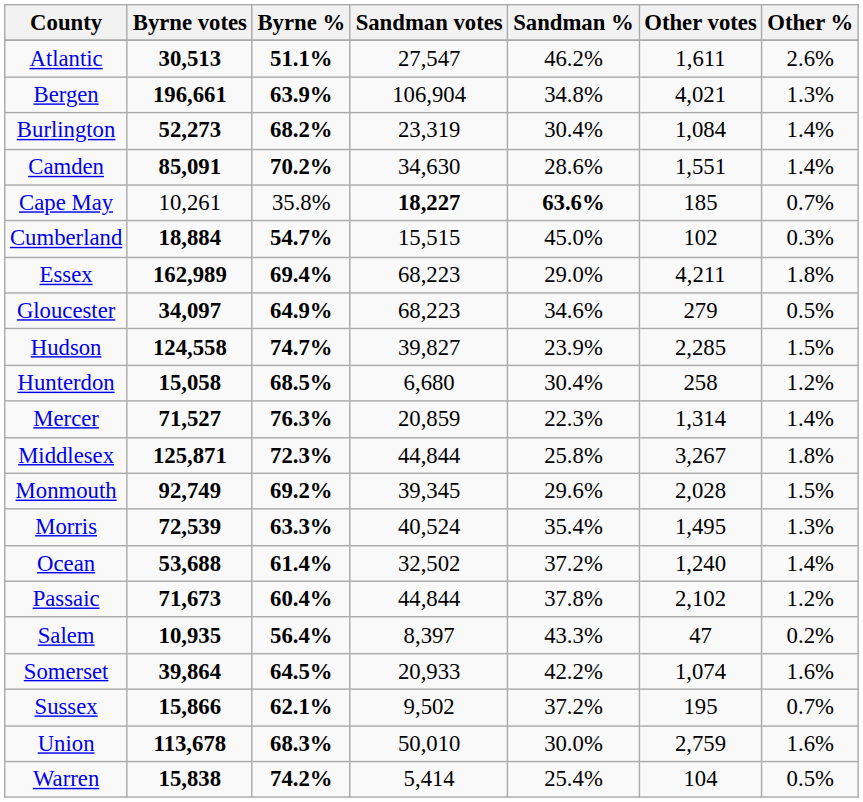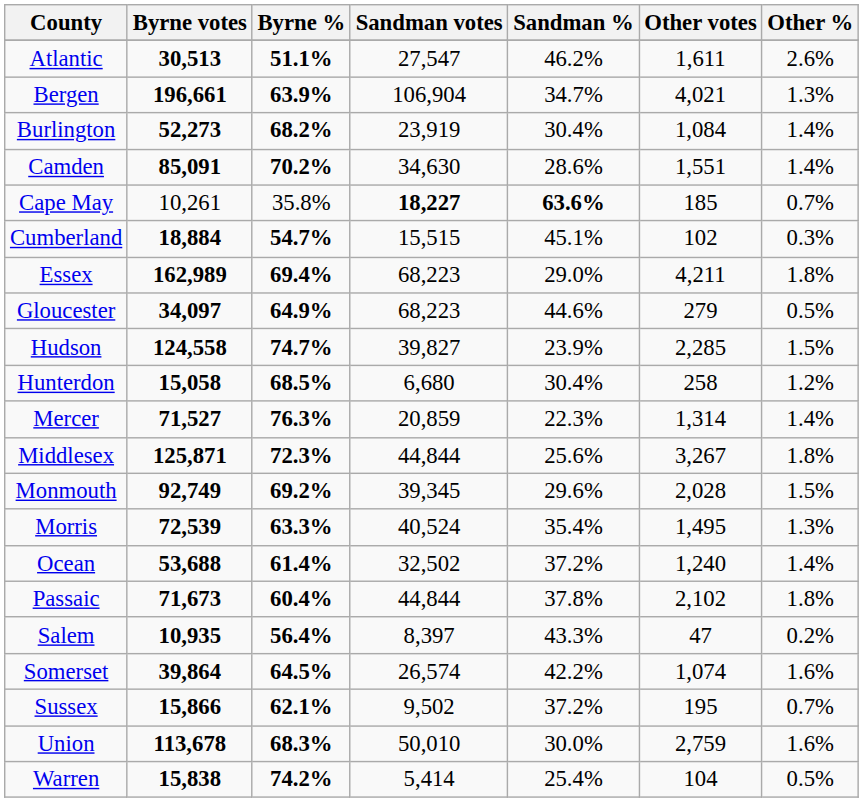 <table class="wikitable sortable" style="text-align:center">
 <tr>
 <th>County</th>
 <th>Byrne votes</th>
 <th>Byrne %</th>
 <th>Sandman votes</th>
 <th>Sandman %</th>
 <th>Other votes</th>
 <th>Other %</th>
 </tr>
 <tr>
 </tr>
 <tr>
 <td align="center" ><a href='#'>Atlantic</a></td>
 <td><strong>30,513</strong></td>
 <td><strong>51.1%</strong></td>
 <td>27,547</td>
 <td>46.2%</td>
 <td>1,611</td>
 <td>2.6%</td>
 </tr>
 <tr>
 <td align="center" ><a href='#'>Bergen</a></td>
 <td><strong>196,661</strong></td>
 <td><strong>63.9%</strong></td>
 <td>106,904</td>
-<td>34.8%</td>
+<td>34.7%</td>
 <td>4,021</td>
 <td>1.3%</td>
 </tr>
 <tr>
 <td align="center" ><a href='#'>Burlington</a></td>
 <td><strong>52,273</strong></td>
 <td><strong>68.2%</strong></td>
-<td>23,319</td>
+<td>23,919</td>
 <td>30.4%</td>
 <td>1,084</td>
 <td>1.4%</td>
 </tr>
 <tr>
 <td align="center" ><a href='#'>Camden</a></td>
 <td><strong>85,091</strong></td>
 <td><strong>70.2%</strong></td>
 <td>34,630</td>
 <td>28.6%</td>
 <td>1,551</td>
 <td>1.4%</td>
 </tr>
 <tr>
 <td align="center" ><a href='#'>Cape May</a></td>
 <td>10,261</td>
 <td>35.8%</td>
 <td><strong>18,227</strong></td>
 <td><strong>63.6%</strong></td>
 <td>185</td>
 <td>0.7%</td>
 </tr>
 <tr>
 <td align="center" ><a href='#'>Cumberland</a></td>
 <td><strong>18,884</strong></td>
 <td><strong>54.7%</strong></td>
 <td>15,515</td>
-<td>45.0%</td>
+<td>45.1%</td>
 <td>102</td>
 <td>0.3%</td>
 </tr>
 <tr>
 <td align="center" ><a href='#'>Essex</a></td>
 <td><strong>162,989</strong></td>
 <td><strong>69.4%</strong></td>
 <td>68,223</td>
 <td>29.0%</td>
 <td>4,211</td>
 <td>1.8%</td>
 </tr>
 <tr>
 <td align="center" ><a href='#'>Gloucester</a></td>
 <td><strong>34,097</strong></td>
 <td><strong>64.9%</strong></td>
 <td>68,223</td>
-<td>34.6%</td>
+<td>44.6%</td>
 <td>279</td>
 <td>0.5%</td>
 </tr>
 <tr>
 <td align="center" ><a href='#'>Hudson</a></td>
 <td><strong>124,558</strong></td>
 <td><strong>74.7%</strong></td>
 <td>39,827</td>
 <td>23.9%</td>
 <td>2,285</td>
 <td>1.5%</td>
 </tr>
 <tr>
 <td align="center" ><a href='#'>Hunterdon</a></td>
 <td><strong>15,058</strong></td>
 <td><strong>68.5%</strong></td>
 <td>6,680</td>
 <td>30.4%</td>
 <td>258</td>
 <td>1.2%</td>
 </tr>
 <tr>
 <td align="center" ><a href='#'>Mercer</a></td>
 <td><strong>71,527</strong></td>
 <td><strong>76.3%</strong></td>
 <td>20,859</td>
 <td>22.3%</td>
 <td>1,314</td>
 <td>1.4%</td>
 </tr>
 <tr>
 <td align="center" ><a href='#'>Middlesex</a></td>
 <td><strong>125,871</strong></td>
 <td><strong>72.3%</strong></td>
 <td>44,844</td>
-<td>25.8%</td>
+<td>25.6%</td>
 <td>3,267</td>
 <td>1.8%</td>
 </tr>
 <tr>
 <td align="center" ><a href='#'>Monmouth</a></td>
 <td><strong>92,749</strong></td>
 <td><strong>69.2%</strong></td>
 <td>39,345</td>
 <td>29.6%</td>
 <td>2,028</td>
 <td>1.5%</td>
 </tr>
 <tr>
 <td align="center" ><a href='#'>Morris</a></td>
 <td><strong>72,539</strong></td>
 <td><strong>63.3%</strong></td>
 <td>40,524</td>
 <td>35.4%</td>
 <td>1,495</td>
 <td>1.3%</td>
 </tr>
 <tr>
 <td align="center" ><a href='#'>Ocean</a></td>
 <td><strong>53,688</strong></td>
 <td><strong>61.4%</strong></td>
 <td>32,502</td>
 <td>37.2%</td>
 <td>1,240</td>
 <td>1.4%</td>
 </tr>
 <tr>
 <td align="center" ><a href='#'>Passaic</a></td>
 <td><strong>71,673</strong></td>
 <td><strong>60.4%</strong></td>
 <td>44,844</td>
 <td>37.8%</td>
 <td>2,102</td>
-<td>1.2%</td>
+<td>1.8%</td>
 </tr>
 <tr>
 <td align="center" ><a href='#'>Salem</a></td>
 <td><strong>10,935</strong></td>
 <td><strong>56.4%</strong></td>
 <td>8,397</td>
 <td>43.3%</td>
 <td>47</td>
 <td>0.2%</td>
 </tr>
 <tr>
 <td align="center" ><a href='#'>Somerset</a></td>
 <td><strong>39,864</strong></td>
 <td><strong>64.5%</strong></td>
-<td>20,933</td>
+<td>26,574</td>
 <td>42.2%</td>
 <td>1,074</td>
 <td>1.6%</td>
 </tr>
 <tr>
 <td align="center" ><a href='#'>Sussex</a></td>
 <td><strong>15,866</strong></td>
 <td><strong>62.1%</strong></td>
 <td>9,502</td>
 <td>37.2%</td>
 <td>195</td>
 <td>0.7%</td>
 </tr>
 <tr>
 <td align="center" ><a href='#'>Union</a></td>
 <td><strong>113,678</strong></td>
 <td><strong>68.3%</strong></td>
 <td>50,010</td>
 <td>30.0%</td>
 <td>2,759</td>
 <td>1.6%</td>
 </tr>
 <tr>
 <td align="center" ><a href='#'>Warren</a></td>
 <td><strong>15,838</strong></td>
 <td><strong>74.2%</strong></td>
 <td>5,414</td>
 <td>25.4%</td>
 <td>104</td>
 <td>0.5%</td>
 </tr>
 </table>
